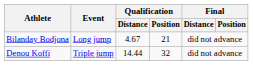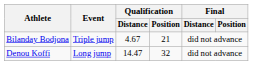 <table class=wikitable style="font-size:90%">
 <tr>
 <th rowspan="2">Athlete</th>
 <th rowspan="2">Event</th>
 <th colspan="2">Qualification</th>
 <th colspan="2">Final</th>
 </tr>
 <tr style="font-size:95%">
 <th>Distance</th>
 <th>Position</th>
 <th>Distance</th>
 <th>Position</th>
 </tr>
 <tr align=center>
 <td align=left><a href='#'>Bilanday Bodjona</a></td>
-<td align=left><a href='#'>Long jump</a></td>
+<td align=left><a href='#'>Triple jump</a></td>
 <td>4.67</td>
 <td>21</td>
 <td colspan=2>did not advance</td>
 </tr>
 <tr align=center>
 <td align=left><a href='#'>Denou Koffi</a></td>
-<td align=left><a href='#'>Triple jump</a></td>
-<td>14.44</td>
+<td align=left><a href='#'>Long jump</a></td>
+<td>14.47</td>
 <td>32</td>
 <td colspan=2>did not advance</td>
 </tr>
 </table>
